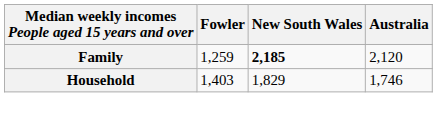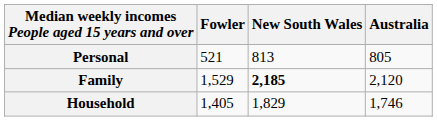 <table class="wikitable">
 <tr>
 <th>Median weekly incomes<br><em>People aged 15 years and over</em></th>
 <th>Fowler</th>
 <th>New South Wales</th>
 <th>Australia</th>
 </tr>
 <tr>
+<th>Personal</th>
+<td>521</td>
+<td>813</td>
+<td>805</td>
+</tr>
+<tr>
 <th>Family</th>
-<td>1,259</td>
+<td>1,529</td>
 <td><strong>2,185</strong></td>
 <td>2,120</td>
 </tr>
 <tr>
 <th>Household</th>
-<td>1,403</td>
+<td>1,405</td>
 <td>1,829</td>
 <td>1,746</td>
 </tr>
 </table>
